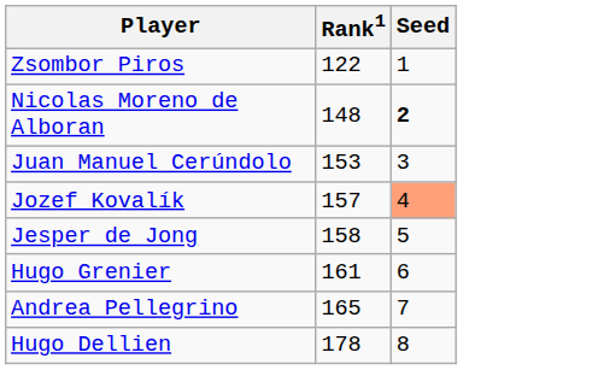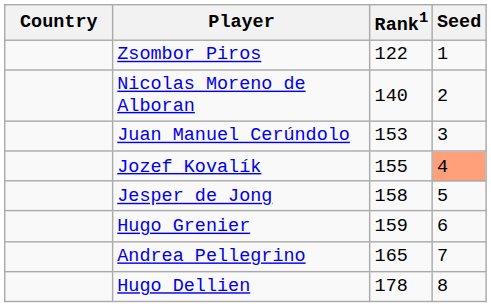 <table class="sortable wikitable">
 <tr>
+<th width="70">Country</th>
 <th width="175">Player</th>
 <th>Rank<sup>1</sup></th>
 <th>Seed</th>
 </tr>
 <tr>
+<td></td>
 <td><a href='#'>Zsombor Piros</a></td>
 <td>122</td>
 <td>1</td>
 </tr>
 <tr>
+<td></td>
 <td><a href='#'>Nicolas Moreno de Alboran</a></td>
-<td>148</td>
-<td><strong>2</strong></td>
+<td>140</td>
+<td>2</td>
 </tr>
 <tr>
+<td></td>
 <td><a href='#'>Juan Manuel Cerúndolo</a></td>
 <td>153</td>
 <td>3</td>
 </tr>
 <tr>
+<td></td>
 <td><a href='#'>Jozef Kovalík</a></td>
-<td>157</td>
+<td>155</td>
 <td style="background: lightsalmon;">4</td>
 </tr>
 <tr>
+<td></td>
 <td><a href='#'>Jesper de Jong</a></td>
 <td>158</td>
 <td>5</td>
 </tr>
 <tr>
+<td></td>
 <td><a href='#'>Hugo Grenier</a></td>
-<td>161</td>
+<td>159</td>
 <td>6</td>
 </tr>
 <tr>
+<td></td>
 <td><a href='#'>Andrea Pellegrino</a></td>
 <td>165</td>
 <td>7</td>
 </tr>
 <tr>
+<td></td>
 <td><a href='#'>Hugo Dellien</a></td>
 <td>178</td>
 <td>8</td>
 </tr>
 </table>
